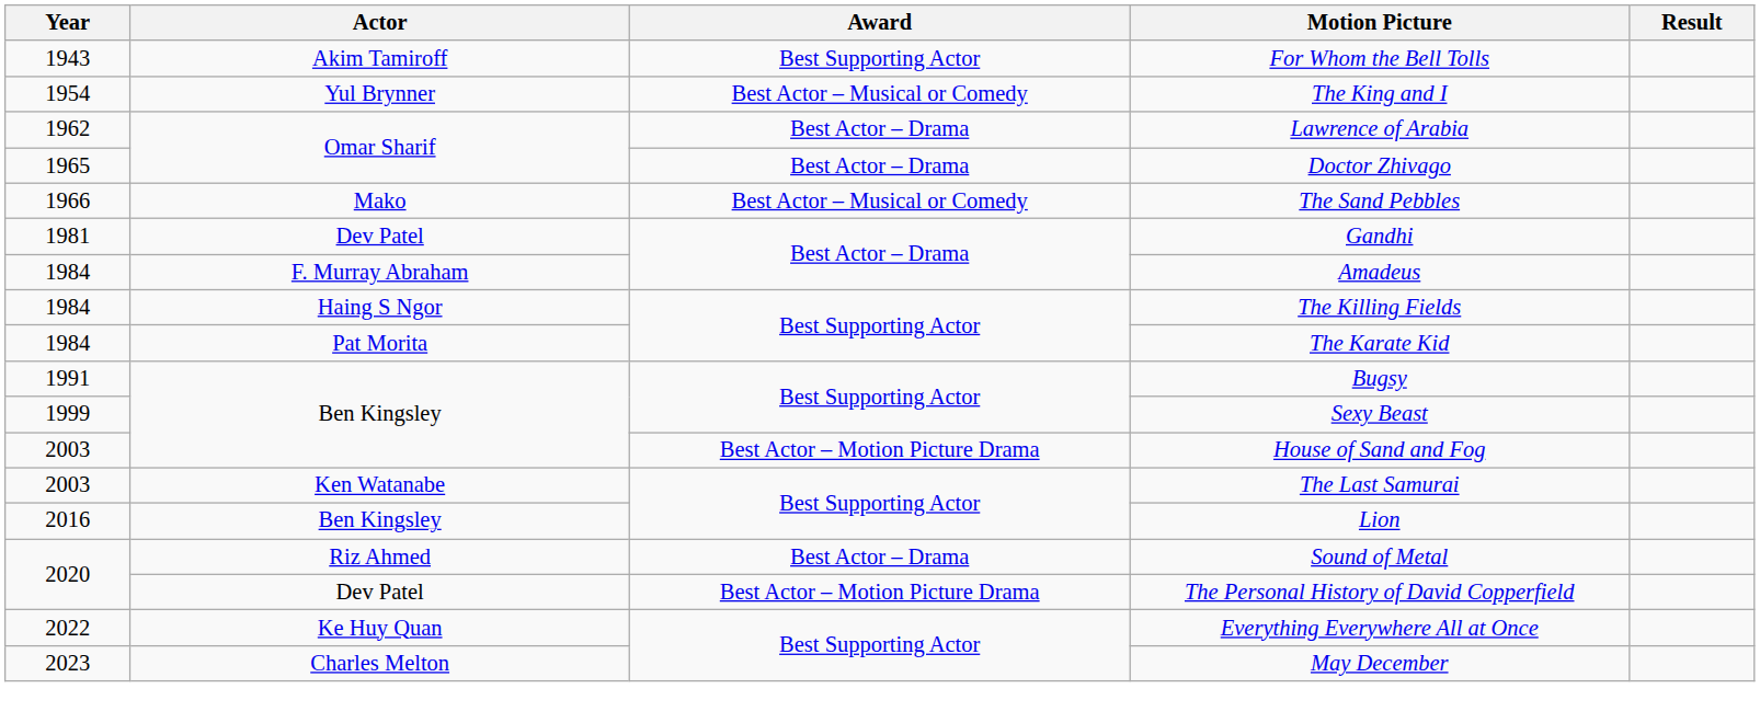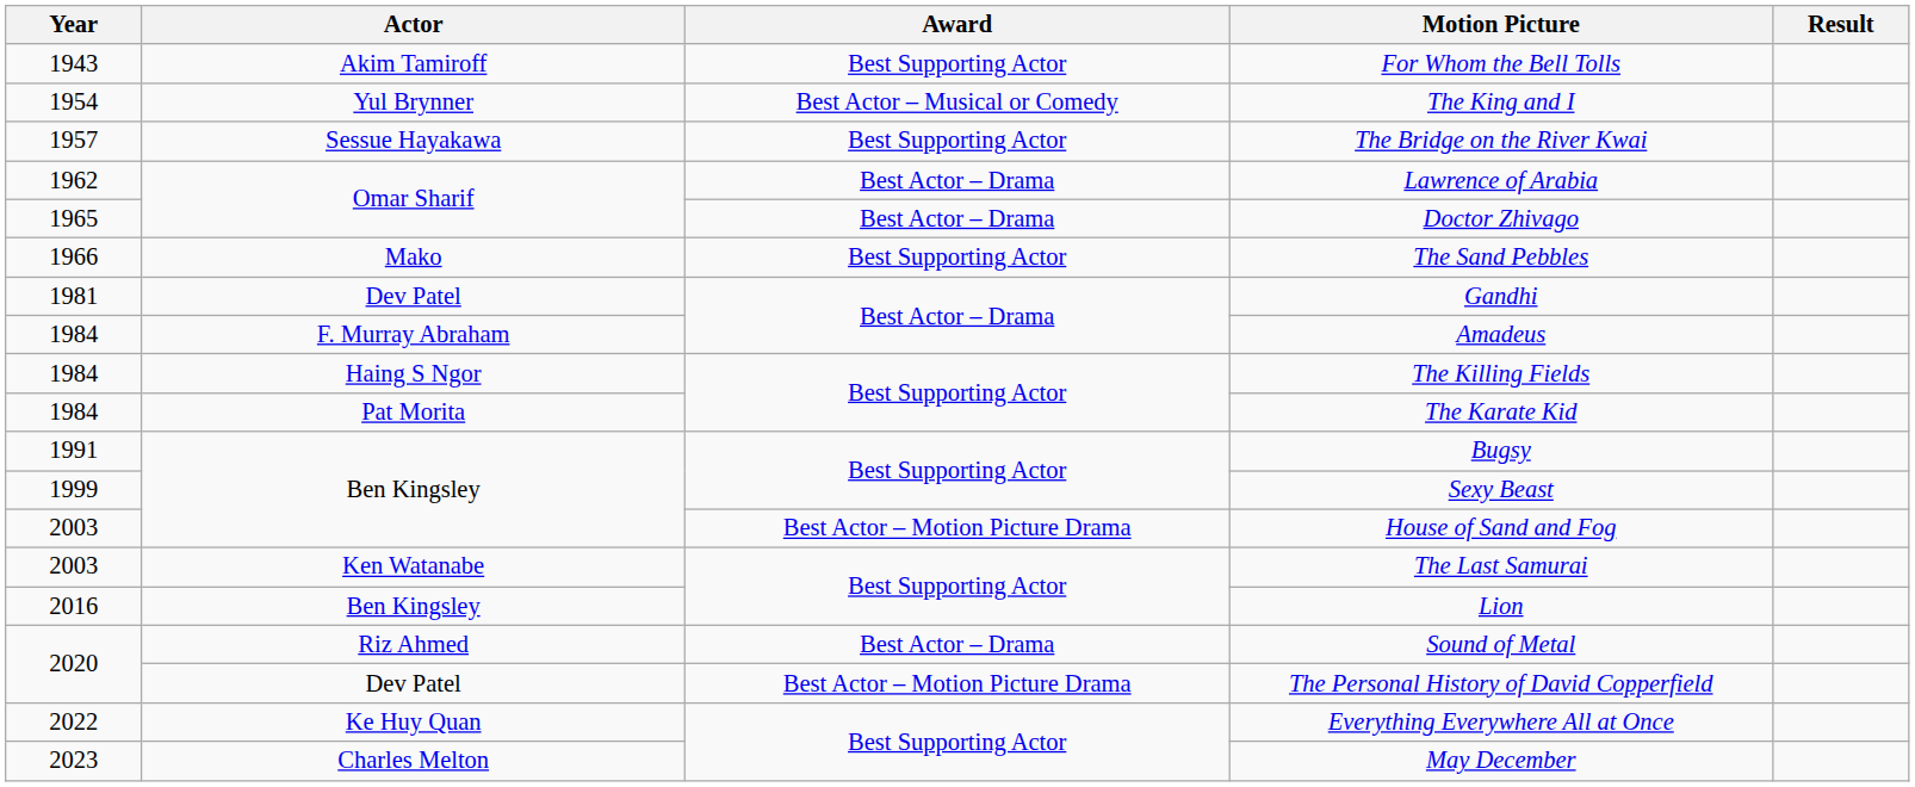 <table class="wikitable" style="text-align: center">
 <tr>
 <th style="width:5%;">Year</th>
 <th style="width:20%;">Actor</th>
 <th style="width:20%;">Award</th>
 <th style="width:20%;">Motion Picture</th>
 <th style="width:5%;">Result</th>
 </tr>
 <tr>
 <td>1943</td>
 <td><a href='#'>Akim Tamiroff</a></td>
 <td><a href='#'>Best Supporting Actor</a></td>
 <td><em><a href='#'>For Whom the Bell Tolls</a></em></td>
 <td></td>
 </tr>
 <tr>
 <td>1954</td>
 <td><a href='#'>Yul Brynner</a></td>
 <td><a href='#'>Best Actor – Musical or Comedy</a></td>
 <td><em><a href='#'>The King and I</a></em></td>
 <td></td>
 </tr>
 <tr>
+<td>1957</td>
+<td><a href='#'>Sessue Hayakawa</a></td>
+<td><a href='#'>Best Supporting Actor</a></td>
+<td><em><a href='#'>The Bridge on the River Kwai</a></em></td>
+<td></td>
+</tr>
+<tr>
 <td>1962</td>
 <td rowspan="2"><a href='#'>Omar Sharif</a></td>
 <td><a href='#'>Best Actor – Drama</a></td>
 <td><em><a href='#'>Lawrence of Arabia</a></em></td>
 <td></td>
 </tr>
 <tr>
 <td>1965</td>
 <td><a href='#'>Best Actor – Drama</a></td>
 <td><em><a href='#'>Doctor Zhivago</a></em></td>
 <td></td>
 </tr>
 <tr>
 <td>1966</td>
 <td><a href='#'>Mako</a></td>
-<td><a href='#'>Best Actor – Musical or Comedy</a></td>
+<td><a href='#'>Best Supporting Actor</a></td>
 <td><em><a href='#'>The Sand Pebbles</a></em></td>
 <td></td>
 </tr>
 <tr>
 <td>1981</td>
 <td><a href='#'>Dev Patel</a></td>
 <td rowspan="2"><a href='#'>Best Actor – Drama</a></td>
 <td><em><a href='#'>Gandhi</a></em></td>
 <td></td>
 </tr>
 <tr>
 <td>1984</td>
 <td><a href='#'>F. Murray Abraham</a></td>
 <td><em><a href='#'>Amadeus</a></em></td>
 <td></td>
 </tr>
 <tr>
 <td>1984</td>
 <td><a href='#'>Haing S Ngor</a></td>
 <td rowspan=2><a href='#'>Best Supporting Actor</a></td>
 <td><em><a href='#'>The Killing Fields</a></em></td>
 <td></td>
 </tr>
 <tr>
 <td>1984</td>
 <td><a href='#'>Pat Morita</a></td>
 <td><em><a href='#'>The Karate Kid</a></em></td>
 <td></td>
 </tr>
 <tr>
 <td>1991</td>
 <td rowspan=3>Ben Kingsley</td>
 <td rowspan=2><a href='#'>Best Supporting Actor</a></td>
 <td><em><a href='#'>Bugsy</a></em></td>
 <td></td>
 </tr>
 <tr>
 <td>1999</td>
 <td><em><a href='#'>Sexy Beast</a></em></td>
 <td></td>
 </tr>
 <tr>
 <td>2003</td>
 <td><a href='#'>Best Actor – Motion Picture Drama</a></td>
 <td><em><a href='#'>House of Sand and Fog</a></em></td>
 <td></td>
 </tr>
 <tr>
 <td>2003</td>
 <td><a href='#'>Ken Watanabe</a></td>
 <td rowspan=2><a href='#'>Best Supporting Actor</a></td>
 <td><em><a href='#'>The Last Samurai</a></em></td>
 <td></td>
 </tr>
 <tr>
 <td>2016</td>
 <td><a href='#'>Ben Kingsley</a></td>
 <td><em><a href='#'>Lion</a></em></td>
 <td></td>
 </tr>
 <tr>
 <td rowspan=2>2020</td>
 <td><a href='#'>Riz Ahmed</a></td>
 <td><a href='#'>Best Actor – Drama</a></td>
 <td><em><a href='#'>Sound of Metal</a></em></td>
 <td></td>
 </tr>
 <tr>
 <td>Dev Patel</td>
 <td><a href='#'>Best Actor – Motion Picture Drama</a></td>
 <td><em><a href='#'>The Personal History of David Copperfield</a></em></td>
 <td></td>
 </tr>
 <tr>
 <td>2022</td>
 <td><a href='#'>Ke Huy Quan</a></td>
 <td rowspan="2"><a href='#'>Best Supporting Actor</a></td>
 <td><em><a href='#'>Everything Everywhere All at Once</a></em></td>
 <td></td>
 </tr>
 <tr>
 <td>2023</td>
 <td><a href='#'>Charles Melton</a></td>
 <td><em><a href='#'>May December</a></em></td>
 <td></td>
 </tr>
 </table>
